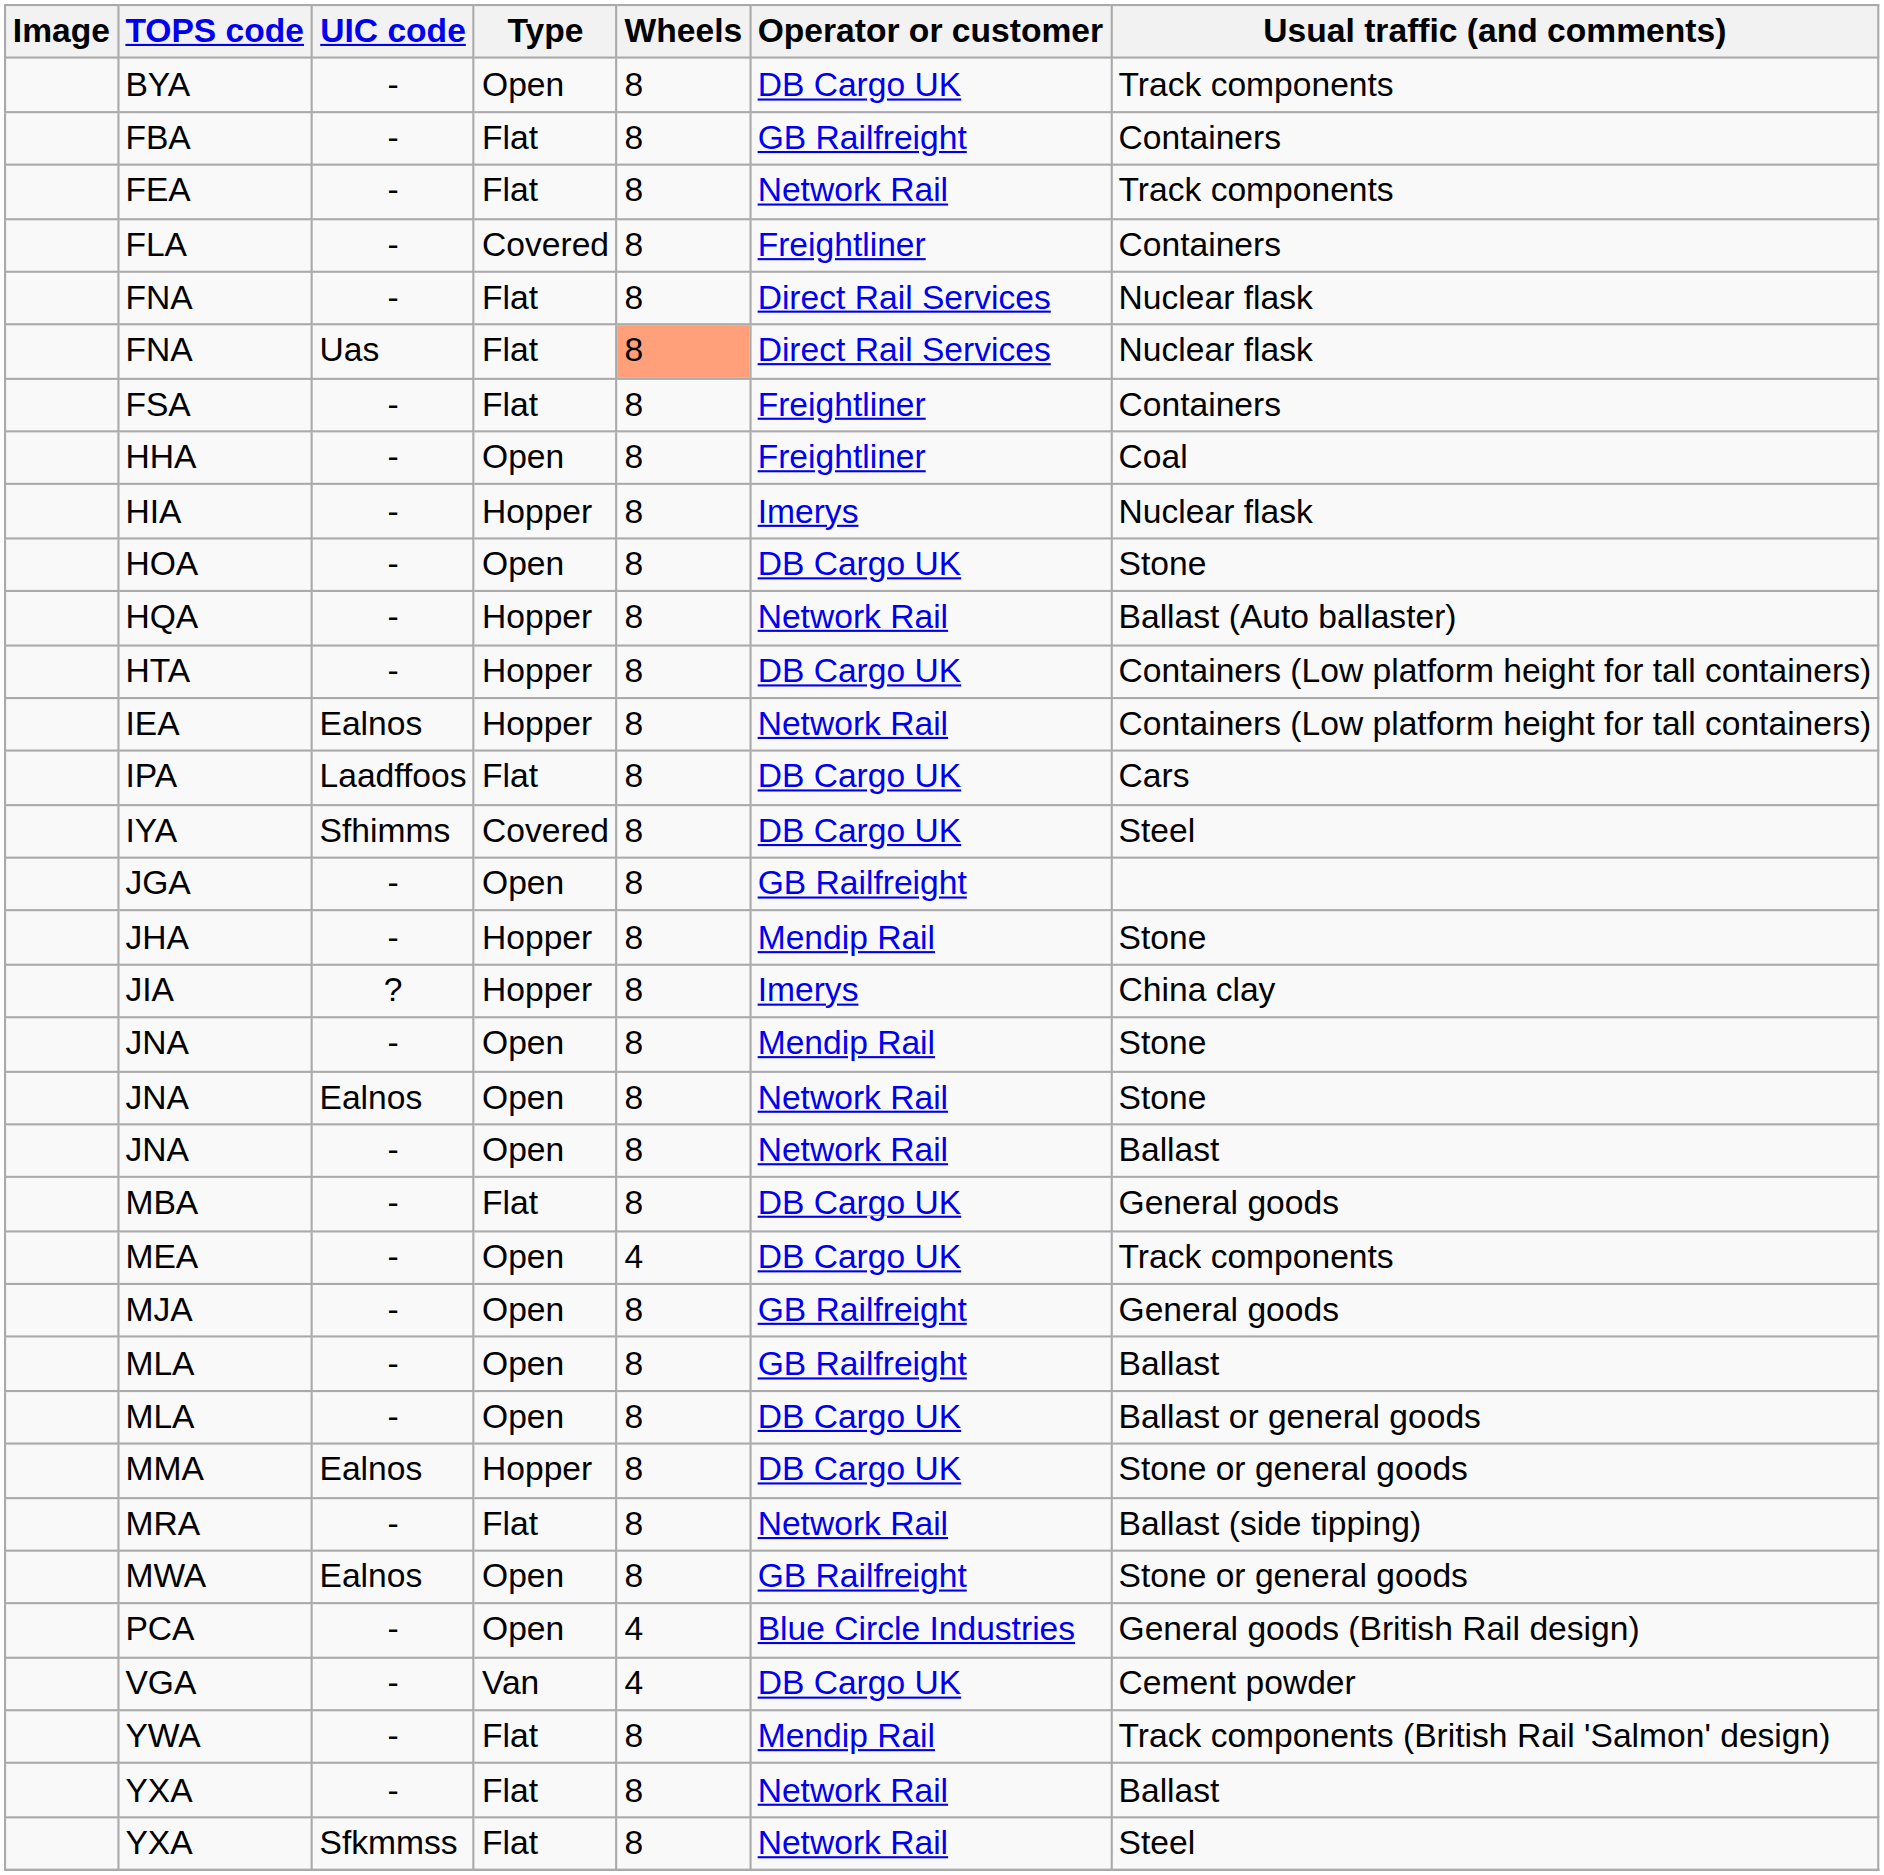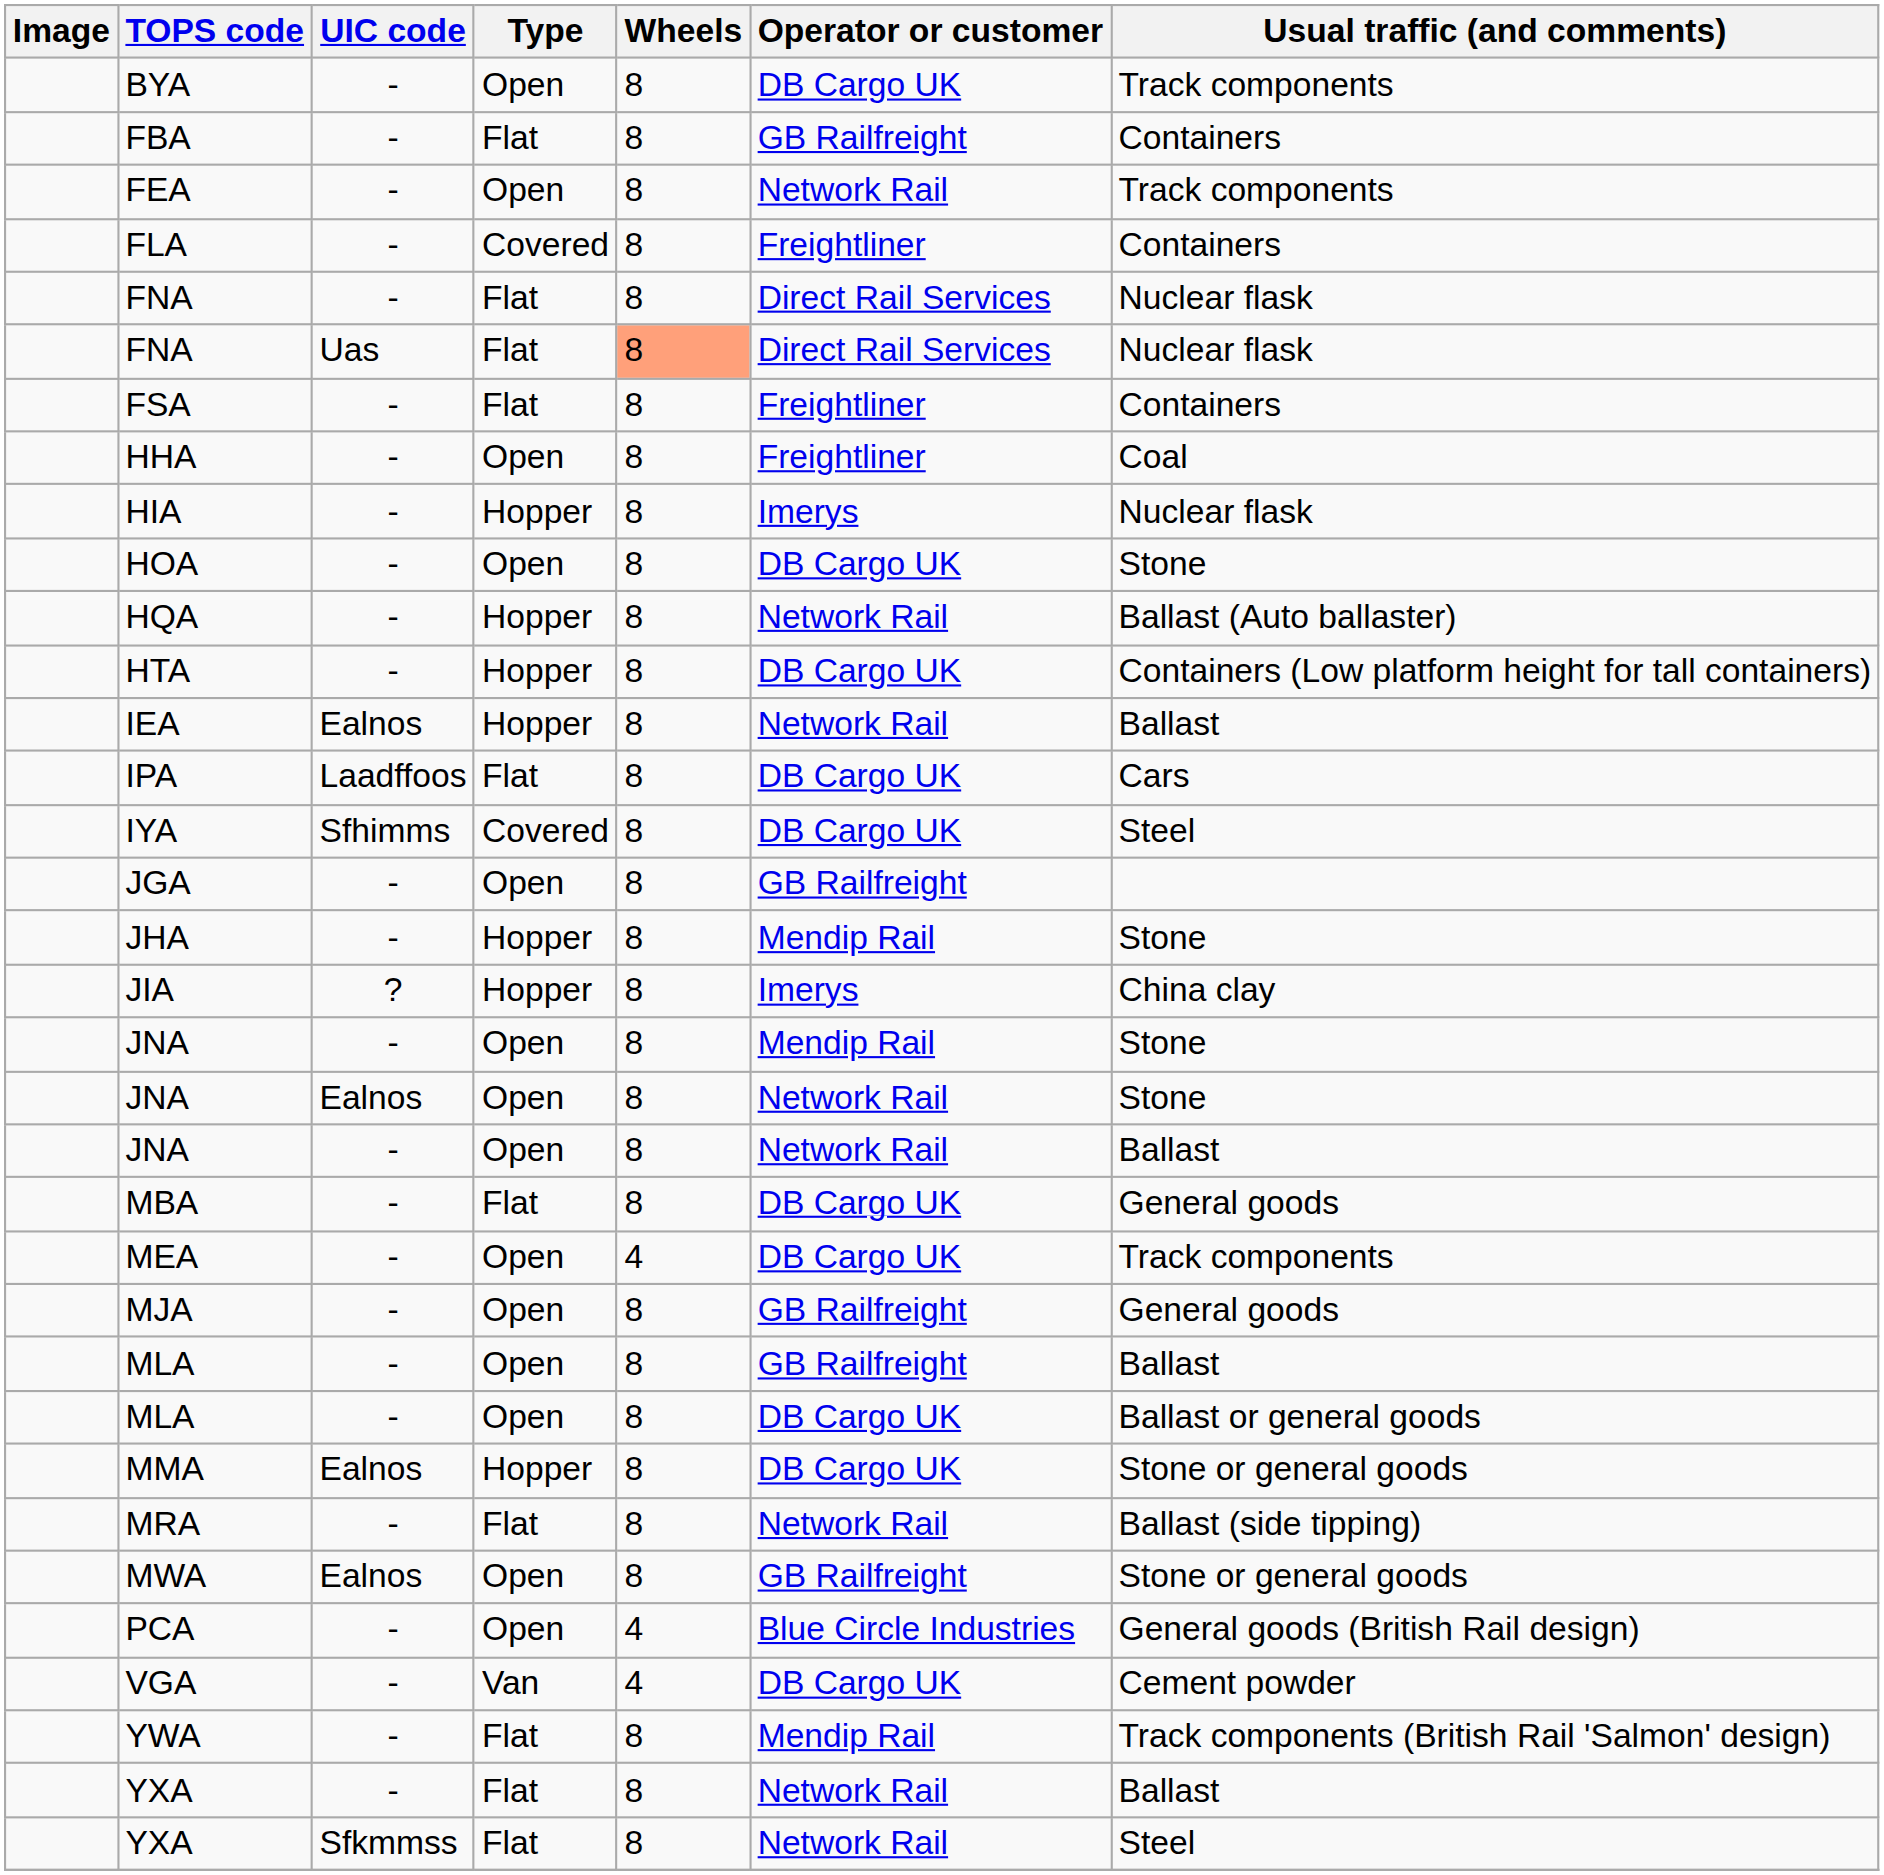 <table class="wikitable sortable">
 <tr>
 <th class="unsortable">Image</th>
 <th><a href='#'>TOPS code</a></th>
 <th><a href='#'>UIC code</a></th>
 <th>Type</th>
 <th data-sort-type="number">Wheels</th>
 <th>Operator or customer</th>
 <th>Usual traffic (and comments)</th>
 </tr>
 <tr>
 <td></td>
 <td>BYA</td>
 <td align="center">-</td>
 <td>Open</td>
 <td>8</td>
 <td><a href='#'>DB Cargo UK</a></td>
 <td>Track components</td>
 </tr>
 <tr>
 <td></td>
 <td>FBA</td>
 <td align="center">-</td>
 <td>Flat</td>
 <td>8</td>
 <td><a href='#'>GB Railfreight</a></td>
 <td>Containers</td>
 </tr>
 <tr>
 <td></td>
 <td>FEA</td>
 <td align="center">-</td>
-<td>Flat</td>
+<td>Open</td>
 <td>8</td>
 <td><a href='#'>Network Rail</a></td>
 <td>Track components</td>
 </tr>
 <tr>
 <td></td>
 <td>FLA</td>
 <td align="center">-</td>
 <td>Covered</td>
 <td>8</td>
 <td><a href='#'>Freightliner</a></td>
 <td>Containers</td>
 </tr>
 <tr>
 <td></td>
 <td>FNA</td>
 <td align="center">-</td>
 <td>Flat</td>
 <td>8</td>
 <td><a href='#'>Direct Rail Services</a></td>
 <td>Nuclear flask</td>
 </tr>
 <tr>
 <td></td>
 <td>FNA</td>
 <td>Uas</td>
 <td>Flat</td>
 <td style="background: lightsalmon;">8</td>
 <td><a href='#'>Direct Rail Services</a></td>
 <td>Nuclear flask</td>
 </tr>
 <tr>
 <td></td>
 <td>FSA</td>
 <td align="center">-</td>
 <td>Flat</td>
 <td>8</td>
 <td><a href='#'>Freightliner</a></td>
 <td>Containers</td>
 </tr>
 <tr>
 <td></td>
 <td>HHA</td>
 <td align="center">-</td>
 <td>Open</td>
 <td>8</td>
 <td><a href='#'>Freightliner</a></td>
 <td>Coal</td>
 </tr>
 <tr>
 <td></td>
 <td>HIA</td>
 <td align="center">-</td>
 <td>Hopper</td>
 <td>8</td>
 <td><a href='#'>Imerys</a></td>
 <td>Nuclear flask</td>
 </tr>
 <tr>
 <td></td>
 <td>HOA</td>
 <td align="center">-</td>
 <td>Open</td>
 <td>8</td>
 <td><a href='#'>DB Cargo UK</a></td>
 <td>Stone</td>
 </tr>
 <tr>
 <td></td>
 <td>HQA</td>
 <td align="center">-</td>
 <td>Hopper</td>
 <td>8</td>
 <td><a href='#'>Network Rail</a></td>
 <td>Ballast (Auto ballaster)</td>
 </tr>
 <tr>
 <td></td>
 <td>HTA</td>
 <td align="center">-</td>
 <td>Hopper</td>
 <td>8</td>
 <td><a href='#'>DB Cargo UK</a></td>
 <td>Containers (Low platform height for tall containers)</td>
 </tr>
 <tr>
 <td></td>
 <td>IEA</td>
 <td>Ealnos</td>
 <td>Hopper</td>
 <td>8</td>
 <td><a href='#'>Network Rail</a></td>
-<td>Containers (Low platform height for tall containers)</td>
+<td>Ballast</td>
 </tr>
 <tr>
 <td></td>
 <td>IPA</td>
 <td>Laadffoos</td>
 <td>Flat</td>
 <td>8</td>
 <td><a href='#'>DB Cargo UK</a></td>
 <td>Cars</td>
 </tr>
 <tr>
 <td></td>
 <td>IYA</td>
 <td>Sfhimms</td>
 <td>Covered</td>
 <td>8</td>
 <td><a href='#'>DB Cargo UK</a></td>
 <td>Steel</td>
 </tr>
 <tr>
 <td></td>
 <td>JGA</td>
 <td align="center">-</td>
 <td>Open</td>
 <td>8</td>
 <td><a href='#'>GB Railfreight</a></td>
 <td></td>
 </tr>
 <tr>
 <td></td>
 <td>JHA</td>
 <td align="center">-</td>
 <td>Hopper</td>
 <td>8</td>
 <td><a href='#'>Mendip Rail</a></td>
 <td>Stone</td>
 </tr>
 <tr>
 <td></td>
 <td>JIA</td>
 <td align="center">?</td>
 <td>Hopper</td>
 <td>8</td>
 <td><a href='#'>Imerys</a></td>
 <td>China clay</td>
 </tr>
 <tr>
 <td></td>
 <td>JNA</td>
 <td align="center">-</td>
 <td>Open</td>
 <td>8</td>
 <td><a href='#'>Mendip Rail</a></td>
 <td>Stone</td>
 </tr>
 <tr>
 <td></td>
 <td>JNA</td>
 <td>Ealnos</td>
 <td>Open</td>
 <td>8</td>
 <td><a href='#'>Network Rail</a></td>
 <td>Stone</td>
 </tr>
 <tr>
 <td></td>
 <td>JNA</td>
 <td align="center">-</td>
 <td>Open</td>
 <td>8</td>
 <td><a href='#'>Network Rail</a></td>
 <td>Ballast</td>
 </tr>
 <tr>
 <td></td>
 <td>MBA</td>
 <td align="center">-</td>
 <td>Flat</td>
 <td>8</td>
 <td><a href='#'>DB Cargo UK</a></td>
 <td>General goods</td>
 </tr>
 <tr>
 <td></td>
 <td>MEA</td>
 <td align="center">-</td>
 <td>Open</td>
 <td>4</td>
 <td><a href='#'>DB Cargo UK</a></td>
 <td>Track components</td>
 </tr>
 <tr>
 <td></td>
 <td>MJA</td>
 <td align="center">-</td>
 <td>Open</td>
 <td>8</td>
 <td><a href='#'>GB Railfreight</a></td>
 <td>General goods</td>
 </tr>
 <tr>
 <td></td>
 <td>MLA</td>
 <td align="center">-</td>
 <td>Open</td>
 <td>8</td>
 <td><a href='#'>GB Railfreight</a></td>
 <td>Ballast</td>
 </tr>
 <tr>
 <td></td>
 <td>MLA</td>
 <td align="center">-</td>
 <td>Open</td>
 <td>8</td>
 <td><a href='#'>DB Cargo UK</a></td>
 <td>Ballast or general goods</td>
 </tr>
 <tr>
 <td></td>
 <td>MMA</td>
 <td>Ealnos</td>
 <td>Hopper</td>
 <td>8</td>
 <td><a href='#'>DB Cargo UK</a></td>
 <td>Stone or general goods</td>
 </tr>
 <tr>
 <td></td>
 <td>MRA</td>
 <td align="center">-</td>
 <td>Flat</td>
 <td>8</td>
 <td><a href='#'>Network Rail</a></td>
 <td>Ballast (side tipping)</td>
 </tr>
 <tr>
 <td></td>
 <td>MWA</td>
 <td>Ealnos</td>
 <td>Open</td>
 <td>8</td>
 <td><a href='#'>GB Railfreight</a></td>
 <td>Stone or general goods</td>
 </tr>
 <tr>
 <td></td>
 <td>PCA</td>
 <td align="center">-</td>
 <td>Open</td>
 <td>4</td>
 <td><a href='#'>Blue Circle Industries</a></td>
 <td>General goods (British Rail design)</td>
 </tr>
 <tr>
 <td></td>
 <td>VGA</td>
 <td align="center">-</td>
 <td>Van</td>
 <td>4</td>
 <td><a href='#'>DB Cargo UK</a></td>
 <td>Cement powder</td>
 </tr>
 <tr>
 <td></td>
 <td>YWA</td>
 <td align="center">-</td>
 <td>Flat</td>
 <td>8</td>
 <td><a href='#'>Mendip Rail</a></td>
 <td>Track components (British Rail 'Salmon' design)</td>
 </tr>
 <tr>
 <td></td>
 <td>YXA</td>
 <td align="center">-</td>
 <td>Flat</td>
 <td>8</td>
 <td><a href='#'>Network Rail</a></td>
 <td>Ballast</td>
 </tr>
 <tr>
 <td></td>
 <td>YXA</td>
 <td>Sfkmmss</td>
 <td>Flat</td>
 <td>8</td>
 <td><a href='#'>Network Rail</a></td>
 <td>Steel</td>
 </tr>
 <tr>
 </tr>
 </table>
